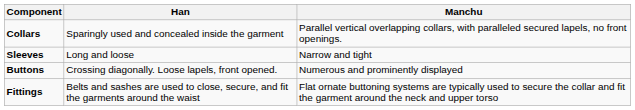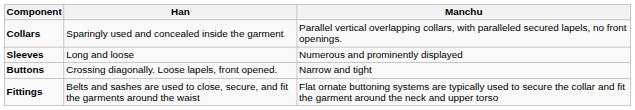 <table class="wikitable" style="width:80%;">
 <tr>
 <th>Component</th>
 <th>Han</th>
 <th>Manchu</th>
 </tr>
 <tr>
 <td><strong>Collars</strong></td>
 <td>Sparingly used and concealed inside the garment</td>
 <td>Parallel vertical overlapping collars, with paralleled secured lapels, no front openings.</td>
 </tr>
 <tr>
 <td><strong>Sleeves</strong></td>
 <td>Long and loose</td>
-<td>Narrow and tight</td>
+<td>Numerous and prominently displayed</td>
 </tr>
 <tr>
 <td><strong>Buttons</strong></td>
 <td>Crossing diagonally. Loose lapels, front opened.</td>
-<td>Numerous and prominently displayed</td>
+<td>Narrow and tight</td>
 </tr>
 <tr>
 <td><strong>Fittings</strong></td>
 <td>Belts and sashes are used to close, secure, and fit the garments around the waist</td>
 <td>Flat ornate buttoning systems are typically used to secure the collar and fit the garment around the neck and upper torso</td>
 </tr>
 </table>
